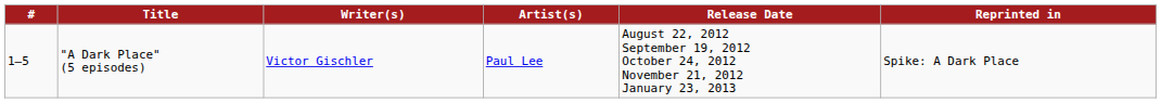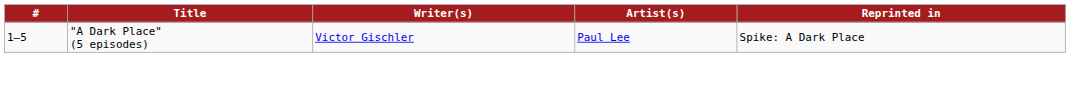 <table style="width: 100%;" class="wikitable">
 <tr>
 <th style="background: #A41C1E; color: white;">#</th>
 <th style="background: #A41C1E; color: white;">Title</th>
 <th style="background: #A41C1E; color: white;">Writer(s)</th>
 <th style="background: #A41C1E; color: white;">Artist(s)</th>
-<th style="background: #A41C1E; color: white;">Release Date</th>
 <th style="background: #A41C1E; color: white;">Reprinted in</th>
 </tr>
 <tr>
 <td>1–5</td>
 <td>"A Dark Place"<br>(5 episodes)</td>
 <td><a href='#'>Victor Gischler</a></td>
 <td><a href='#'>Paul Lee</a></td>
-<td>August 22, 2012<br>September 19, 2012<br>October 24, 2012<br>November 21, 2012<br>January 23, 2013</td>
 <td>Spike: A Dark Place</td>
 </tr>
 </table>
